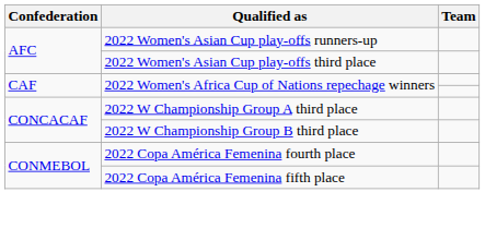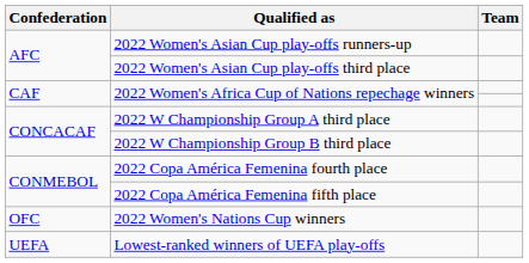 <table class="wikitable">
 <tr>
 <th>Confederation</th>
 <th>Qualified as</th>
 <th>Team</th>
 </tr>
 <tr>
 <td rowspan="2"><a href='#'>AFC</a></td>
 <td><a href='#'>2022 Women's Asian Cup play-offs</a> runners-up</td>
 <td></td>
 </tr>
 <tr>
 <td><a href='#'>2022 Women's Asian Cup play-offs</a> third place</td>
 <td></td>
 </tr>
 <tr>
 <td rowspan="2"><a href='#'>CAF</a></td>
 <td rowspan="2"><a href='#'>2022 Women's Africa Cup of Nations repechage</a> winners</td>
 <td></td>
 </tr>
 <tr>
 <td></td>
 </tr>
 <tr>
 <td rowspan="2"><a href='#'>CONCACAF</a></td>
 <td><a href='#'>2022 W Championship Group A</a> third place</td>
 <td></td>
 </tr>
 <tr>
 <td><a href='#'>2022 W Championship Group B</a> third place</td>
 <td></td>
 </tr>
 <tr>
 <td rowspan="2"><a href='#'>CONMEBOL</a></td>
 <td><a href='#'>2022 Copa América Femenina</a> fourth place</td>
 <td></td>
 </tr>
 <tr>
 <td><a href='#'>2022 Copa América Femenina</a> fifth place</td>
 <td></td>
 </tr>
+<tr>
+<td><a href='#'>OFC</a></td>
+<td><a href='#'>2022 Women's Nations Cup</a> winners</td>
+<td></td>
+</tr>
+<tr>
+<td><a href='#'>UEFA</a></td>
+<td><a href='#'>Lowest-ranked winners of UEFA play-offs</a></td>
+<td></td>
+</tr>
 </table>
